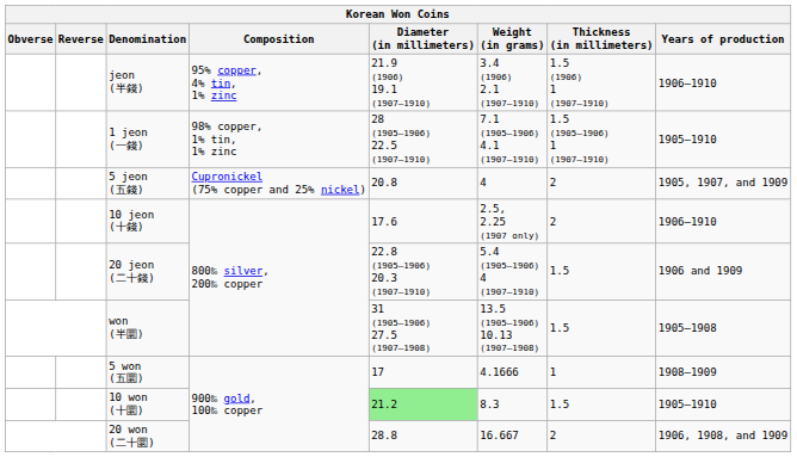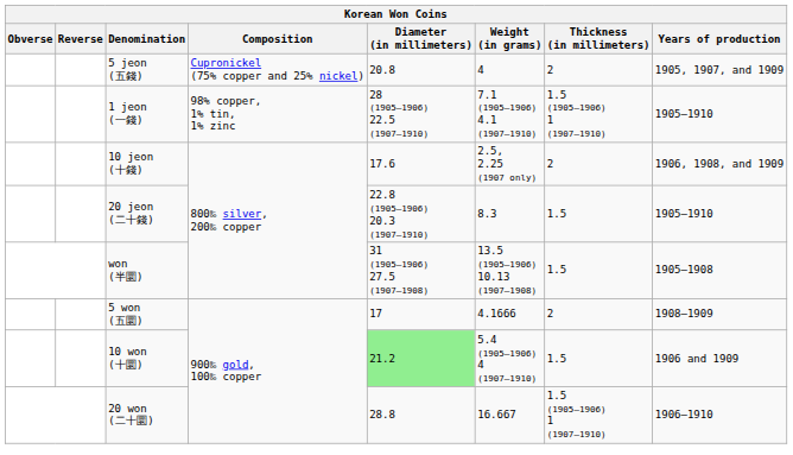 <table class="wikitable" style="font-size: 90%">
 <tr>
 <th colspan=8>Korean Won Coins</th>
 </tr>
 <tr>
 <th>Obverse</th>
 <th>Reverse</th>
 <th>Denomination</th>
 <th>Composition</th>
 <th>Diameter<br>(in millimeters)</th>
 <th>Weight<br>(in grams)</th>
 <th>Thickness<br>(in millimeters)</th>
 <th>Years of production</th>
 </tr>
 <tr>
 <td align="center" bgcolor="#ffffff"></td>
 <td align="center" bgcolor="#ffffff"></td>
-<td> jeon<br>(半錢)</td>
-<td>95% <a href='#'>copper</a>,<br>4% <a href='#'>tin</a>,<br>1% <a href='#'>zinc</a></td>
-<td>21.9<br><small>(1906)</small><br>19.1<br><small>(1907–1910)</small></td>
-<td>3.4<br><small>(1906)</small><br>2.1<br><small>(1907–1910)</small></td>
-<td>1.5<br><small>(1906)</small><br>1<br><small>(1907–1910)</small></td>
-<td>1906–1910</td>
+<td>5 jeon<br>(五錢)</td>
+<td><a href='#'>Cupronickel</a><br>(75% copper and 25% <a href='#'>nickel</a>)</td>
+<td>20.8</td>
+<td>4</td>
+<td>2</td>
+<td>1905, 1907, and 1909</td>
 </tr>
 <tr>
 <td align="center" bgcolor="#ffffff"></td>
 <td align="center" bgcolor="#ffffff"></td>
 <td>1 jeon<br>(一錢)</td>
 <td>98% copper,<br>1% tin,<br> 1% zinc</td>
 <td>28<br><small>(1905–1906)</small><br>22.5<br><small>(1907–1910)</small></td>
 <td>7.1<br><small>(1905–1906)</small><br>4.1<br><small>(1907–1910)</small></td>
 <td>1.5<br><small>(1905–1906)</small><br>1<br><small>(1907–1910)</small></td>
 <td>1905–1910</td>
 </tr>
 <tr>
 <td align="center" bgcolor="#ffffff"></td>
 <td align="center" bgcolor="#ffffff"></td>
-<td>5 jeon<br>(五錢)</td>
-<td><a href='#'>Cupronickel</a><br>(75% copper and 25% <a href='#'>nickel</a>)</td>
-<td>20.8</td>
-<td>4</td>
-<td>2</td>
-<td>1905, 1907, and 1909</td>
-</tr>
-<tr>
-<td align="center" bgcolor="#ffffff"></td>
-<td align="center" bgcolor="#ffffff"></td>
 <td>10 jeon<br>(十錢)</td>
 <td rowspan="3">800‰ <a href='#'>silver</a>,<br>200‰ copper</td>
 <td>17.6</td>
 <td>2.5,<br>2.25<br><small>(1907 only)</small></td>
 <td>2</td>
-<td>1906–1910</td>
+<td>1906, 1908, and 1909</td>
 </tr>
 <tr>
 <td align="center" bgcolor="#ffffff"></td>
 <td align="center" bgcolor="#ffffff"></td>
 <td>20 jeon<br>(二十錢)</td>
 <td>22.8<br><small>(1905–1906)</small><br>20.3<br><small>(1907–1910)</small></td>
-<td>5.4<br><small>(1905–1906)</small><br>4<br><small>(1907–1910)</small></td>
+<td>8.3</td>
 <td>1.5</td>
-<td>1906 and 1909</td>
+<td>1905–1910</td>
 </tr>
 <tr>
 <td align="center" bgcolor="#ffffff" colspan = "2"></td>
 <td> won<br>(半圜)</td>
 <td>31<br><small>(1905–1906)</small><br>27.5<br><small>(1907–1908)</small></td>
 <td>13.5<br><small>(1905–1906)</small><br>10.13<br><small>(1907–1908)</small></td>
 <td>1.5</td>
 <td>1905–1908</td>
 </tr>
 <tr>
 <td align="center" bgcolor="#ffffff"></td>
 <td align="center" bgcolor="#ffffff"></td>
 <td>5 won<br>(五圜)</td>
 <td rowspan=3>900‰ <a href='#'>gold</a>,<br>100‰ copper</td>
 <td>17</td>
 <td>4.1666</td>
-<td>1</td>
+<td>2</td>
 <td>1908–1909</td>
 </tr>
 <tr>
 <td align="center" bgcolor="#ffffff"></td>
 <td align="center" bgcolor="#ffffff"></td>
 <td>10 won<br>(十圜)</td>
 <td style="background: lightgreen;">21.2</td>
-<td>8.3</td>
+<td>5.4<br><small>(1905–1906)</small><br>4<br><small>(1907–1910)</small></td>
 <td>1.5</td>
-<td>1905–1910</td>
+<td>1906 and 1909</td>
 </tr>
 <tr>
 <td align="center" bgcolor="#ffffff" colspan = "2"></td>
 <td>20 won<br>(二十圜)</td>
 <td>28.8</td>
 <td>16.667</td>
-<td>2</td>
-<td>1906, 1908, and 1909</td>
+<td>1.5<br><small>(1905–1906)</small><br>1<br><small>(1907–1910)</small></td>
+<td>1906–1910</td>
 </tr>
 </table>
